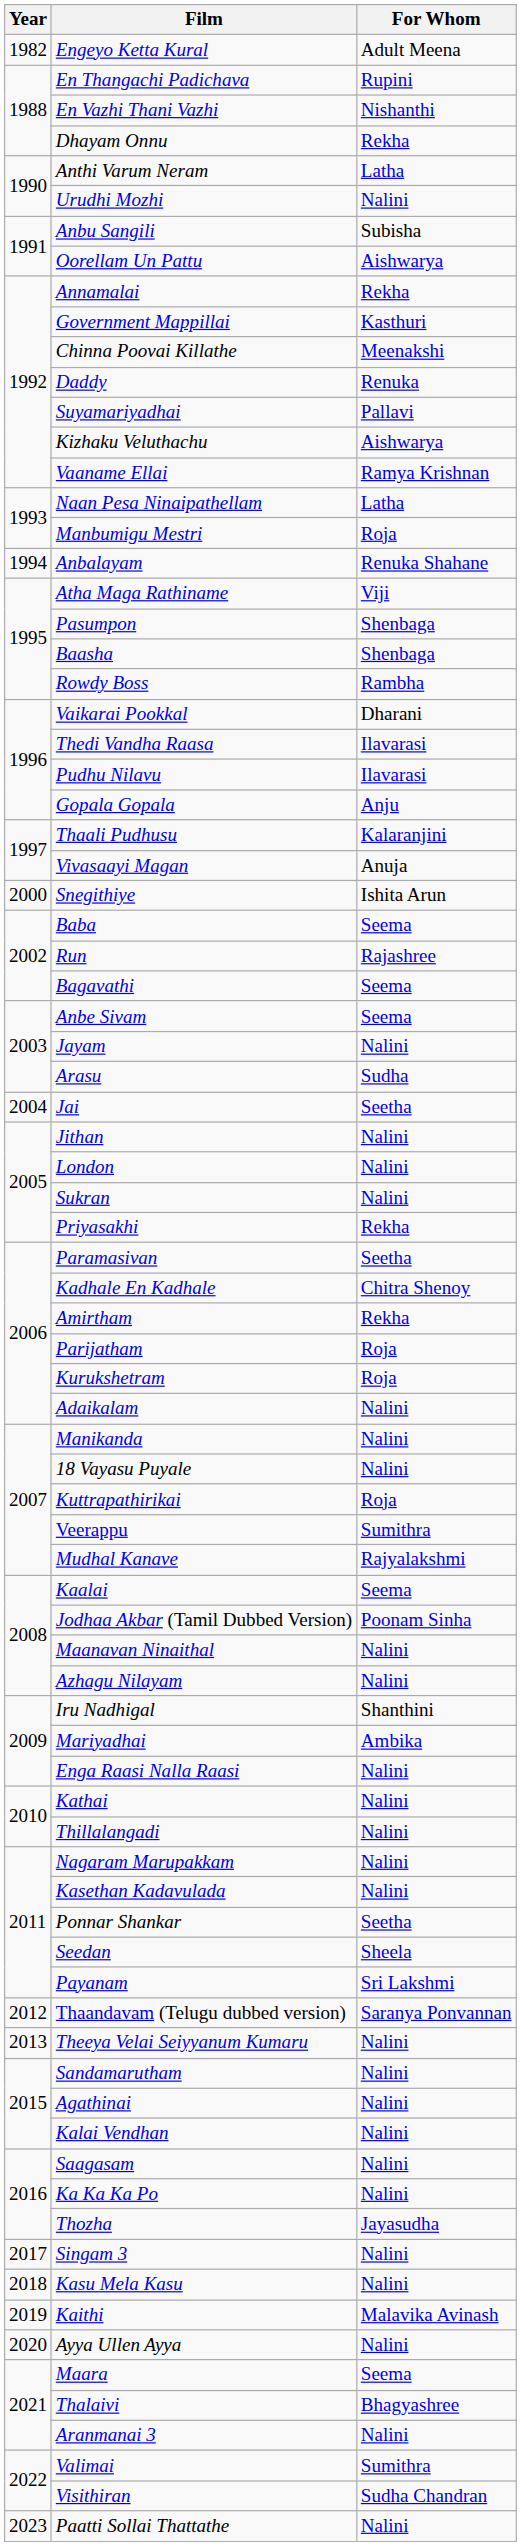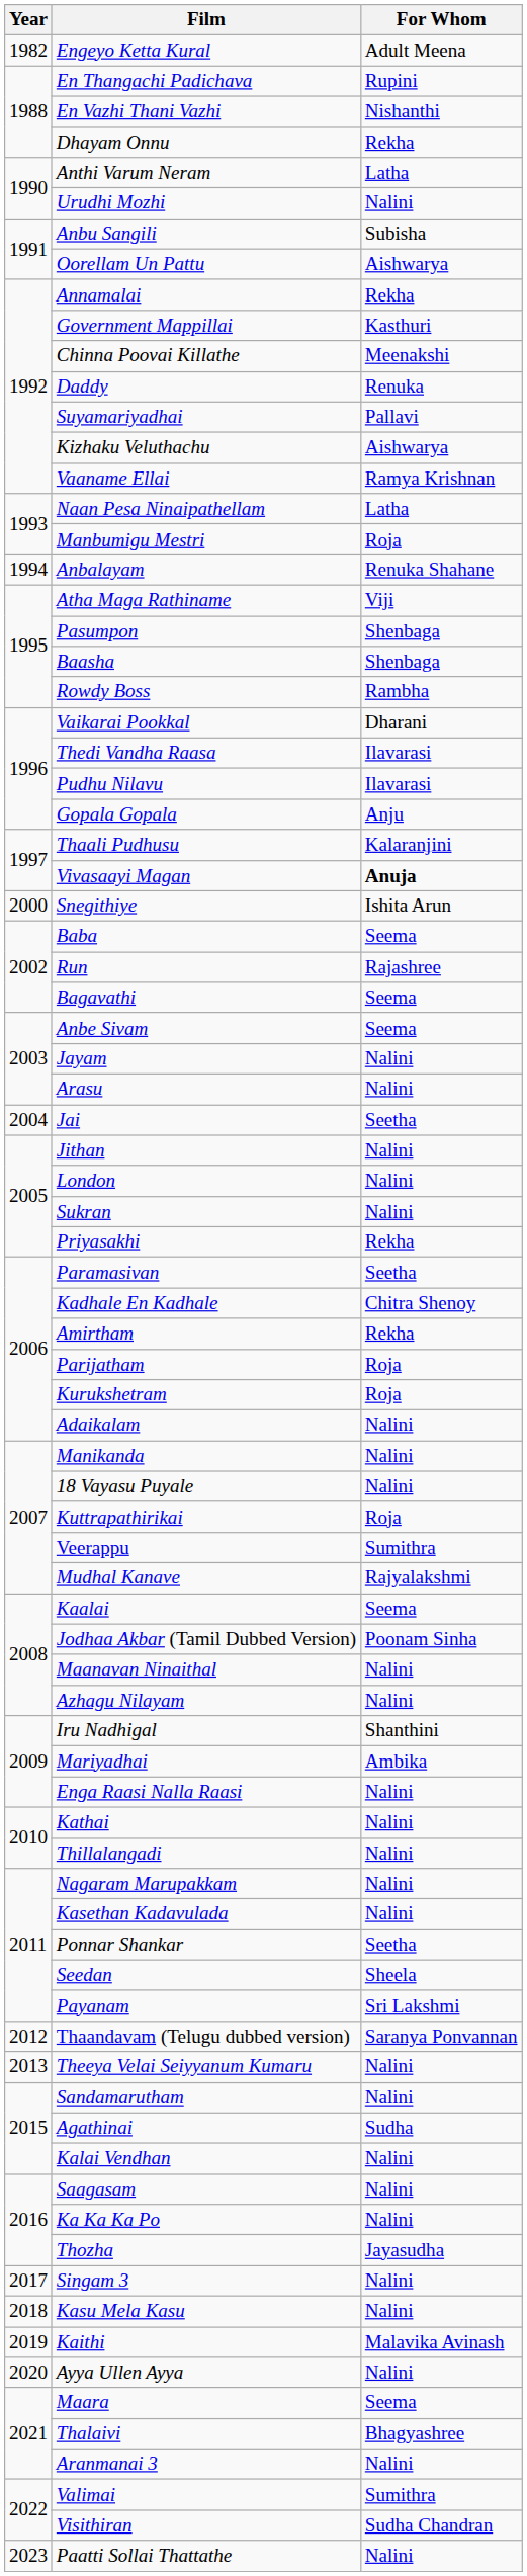 <table class="wikitable sortable">
 <tr>
 <th>Year</th>
 <th>Film</th>
 <th>For Whom</th>
 </tr>
 <tr>
 <td>1982</td>
 <td><em><a href='#'>Engeyo Ketta Kural</a></em></td>
 <td>Adult Meena</td>
 </tr>
 <tr>
 <td rowspan="3">1988</td>
 <td><em><a href='#'>En Thangachi Padichava</a></em></td>
 <td><a href='#'>Rupini</a></td>
 </tr>
 <tr>
 <td><em><a href='#'>En Vazhi Thani Vazhi</a></em></td>
 <td><a href='#'>Nishanthi</a></td>
 </tr>
 <tr>
 <td><em>Dhayam Onnu</em></td>
 <td><a href='#'>Rekha</a></td>
 </tr>
 <tr>
 <td rowspan="2">1990</td>
 <td><em>Anthi Varum Neram</em></td>
 <td><a href='#'>Latha</a></td>
 </tr>
 <tr>
 <td><em><a href='#'>Urudhi Mozhi</a></em></td>
 <td><a href='#'>Nalini</a></td>
 </tr>
 <tr>
 <td rowspan="2">1991</td>
 <td><em><a href='#'>Anbu Sangili</a></em></td>
 <td>Subisha</td>
 </tr>
 <tr>
 <td><em><a href='#'>Oorellam Un Pattu</a></em></td>
 <td><a href='#'>Aishwarya</a></td>
 </tr>
 <tr>
 <td rowspan="7">1992</td>
 <td><em><a href='#'>Annamalai</a></em></td>
 <td><a href='#'>Rekha</a></td>
 </tr>
 <tr>
 <td><em><a href='#'>Government Mappillai</a></em></td>
 <td><a href='#'>Kasthuri</a></td>
 </tr>
 <tr>
 <td><em>Chinna Poovai Killathe</em></td>
 <td><a href='#'>Meenakshi</a></td>
 </tr>
 <tr>
 <td><em><a href='#'>Daddy</a></em></td>
 <td><a href='#'>Renuka</a></td>
 </tr>
 <tr>
 <td><em><a href='#'>Suyamariyadhai</a></em></td>
 <td><a href='#'>Pallavi</a></td>
 </tr>
 <tr>
 <td><em>Kizhaku Veluthachu</em></td>
 <td><a href='#'>Aishwarya</a></td>
 </tr>
 <tr>
 <td><em><a href='#'>Vaaname Ellai</a></em></td>
 <td><a href='#'>Ramya Krishnan</a></td>
 </tr>
 <tr>
 <td rowspan="2">1993</td>
 <td><em><a href='#'>Naan Pesa Ninaipathellam</a></em></td>
 <td><a href='#'>Latha</a></td>
 </tr>
 <tr>
 <td><em><a href='#'>Manbumigu Mestri</a></em></td>
 <td><a href='#'>Roja</a></td>
 </tr>
 <tr>
 <td>1994</td>
 <td><em><a href='#'>Anbalayam</a></em></td>
 <td><a href='#'>Renuka Shahane</a></td>
 </tr>
 <tr>
 <td rowspan="4">1995</td>
 <td><em><a href='#'>Atha Maga Rathiname</a></em></td>
 <td><a href='#'>Viji</a></td>
 </tr>
 <tr>
 <td><em><a href='#'>Pasumpon</a></em></td>
 <td><a href='#'>Shenbaga</a></td>
 </tr>
 <tr>
 <td><a href='#'><em>Baasha</em></a></td>
 <td><a href='#'>Shenbaga</a></td>
 </tr>
 <tr>
 <td><a href='#'><em>Rowdy Boss</em></a></td>
 <td><a href='#'>Rambha</a></td>
 </tr>
 <tr>
 <td rowspan="4">1996</td>
 <td><em><a href='#'>Vaikarai Pookkal</a></em></td>
 <td>Dharani</td>
 </tr>
 <tr>
 <td><em><a href='#'>Thedi Vandha Raasa</a></em></td>
 <td><a href='#'>Ilavarasi</a></td>
 </tr>
 <tr>
 <td><em><a href='#'>Pudhu Nilavu</a></em></td>
 <td><a href='#'>Ilavarasi</a></td>
 </tr>
 <tr>
 <td><em><a href='#'>Gopala Gopala</a></em></td>
 <td><a href='#'>Anju</a></td>
 </tr>
 <tr>
 <td rowspan="2">1997</td>
 <td><em><a href='#'>Thaali Pudhusu</a></em></td>
 <td><a href='#'>Kalaranjini</a></td>
 </tr>
 <tr>
 <td><em><a href='#'>Vivasaayi Magan</a></em></td>
-<td>Anuja</td>
+<td><strong>Anuja</strong></td>
 </tr>
 <tr>
 <td>2000</td>
 <td><em><a href='#'>Snegithiye</a></em></td>
 <td>Ishita Arun</td>
 </tr>
 <tr>
 <td rowspan="3">2002</td>
 <td><em><a href='#'>Baba</a></em></td>
 <td><a href='#'>Seema</a></td>
 </tr>
 <tr>
 <td><em><a href='#'>Run</a></em></td>
 <td><a href='#'>Rajashree</a></td>
 </tr>
 <tr>
 <td><em><a href='#'>Bagavathi</a></em></td>
 <td><a href='#'>Seema</a></td>
 </tr>
 <tr>
 <td rowspan="3">2003</td>
 <td><em><a href='#'>Anbe Sivam</a></em></td>
 <td><a href='#'>Seema</a></td>
 </tr>
 <tr>
 <td><em><a href='#'>Jayam</a></em></td>
 <td><a href='#'>Nalini</a></td>
 </tr>
 <tr>
 <td><em><a href='#'>Arasu</a></em></td>
-<td><a href='#'>Sudha</a></td>
+<td><a href='#'>Nalini</a></td>
 </tr>
 <tr>
 <td>2004</td>
 <td><em><a href='#'>Jai</a></em></td>
 <td><a href='#'>Seetha</a></td>
 </tr>
 <tr>
 <td rowspan="4">2005</td>
 <td><em><a href='#'>Jithan</a></em></td>
 <td><a href='#'>Nalini</a></td>
 </tr>
 <tr>
 <td><em><a href='#'>London</a></em></td>
 <td><a href='#'>Nalini</a></td>
 </tr>
 <tr>
 <td><em><a href='#'>Sukran</a></em></td>
 <td><a href='#'>Nalini</a></td>
 </tr>
 <tr>
 <td><em><a href='#'>Priyasakhi</a></em></td>
 <td><a href='#'>Rekha</a></td>
 </tr>
 <tr>
 <td rowspan="6">2006</td>
 <td><em><a href='#'>Paramasivan</a></em></td>
 <td><a href='#'>Seetha</a></td>
 </tr>
 <tr>
 <td><em><a href='#'>Kadhale En Kadhale</a></em></td>
 <td><a href='#'>Chitra Shenoy</a></td>
 </tr>
 <tr>
 <td><em><a href='#'>Amirtham</a></em></td>
 <td><a href='#'>Rekha</a></td>
 </tr>
 <tr>
 <td><em><a href='#'>Parijatham</a> </em></td>
 <td><a href='#'>Roja</a></td>
 </tr>
 <tr>
 <td><em><a href='#'>Kurukshetram</a></em></td>
 <td><a href='#'>Roja</a></td>
 </tr>
 <tr>
 <td><em><a href='#'>Adaikalam</a></em></td>
 <td><a href='#'>Nalini</a></td>
 </tr>
 <tr>
 <td rowspan="5">2007</td>
 <td><em><a href='#'>Manikanda</a></em></td>
 <td><a href='#'>Nalini</a></td>
 </tr>
 <tr>
 <td><em>18 Vayasu Puyale</em></td>
 <td><a href='#'>Nalini</a></td>
 </tr>
 <tr>
 <td><em><a href='#'>Kuttrapathirikai</a></em></td>
 <td><a href='#'>Roja</a></td>
 </tr>
 <tr>
 <td><a href='#'>Veerappu</a></td>
 <td><a href='#'>Sumithra</a></td>
 </tr>
 <tr>
 <td><em><a href='#'>Mudhal Kanave</a></em></td>
 <td><a href='#'>Rajyalakshmi</a></td>
 </tr>
 <tr>
 <td rowspan="4">2008</td>
 <td><em><a href='#'>Kaalai</a></em></td>
 <td><a href='#'>Seema</a></td>
 </tr>
 <tr>
 <td><em><a href='#'>Jodhaa Akbar</a></em> (Tamil Dubbed Version)</td>
 <td><a href='#'>Poonam Sinha</a></td>
 </tr>
 <tr>
 <td><em><a href='#'>Maanavan Ninaithal</a></em></td>
 <td><a href='#'>Nalini</a></td>
 </tr>
 <tr>
 <td><em><a href='#'>Azhagu Nilayam</a></em></td>
 <td><a href='#'>Nalini</a></td>
 </tr>
 <tr>
 <td rowspan="3">2009</td>
 <td><em>Iru Nadhigal</em></td>
 <td>Shanthini</td>
 </tr>
 <tr>
 <td><em><a href='#'>Mariyadhai</a></em></td>
 <td><a href='#'>Ambika</a></td>
 </tr>
 <tr>
 <td><em><a href='#'>Enga Raasi Nalla Raasi</a></em></td>
 <td><a href='#'>Nalini</a></td>
 </tr>
 <tr>
 <td rowspan="2">2010</td>
 <td><em><a href='#'>Kathai</a></em></td>
 <td><a href='#'>Nalini</a></td>
 </tr>
 <tr>
 <td><em><a href='#'>Thillalangadi</a></em></td>
 <td><a href='#'>Nalini</a></td>
 </tr>
 <tr>
 <td rowspan="5">2011</td>
 <td><em><a href='#'>Nagaram Marupakkam</a></em></td>
 <td><a href='#'>Nalini</a></td>
 </tr>
 <tr>
 <td><em><a href='#'>Kasethan Kadavulada</a></em></td>
 <td><a href='#'>Nalini</a></td>
 </tr>
 <tr>
 <td><em>Ponnar Shankar</em></td>
 <td><a href='#'>Seetha</a></td>
 </tr>
 <tr>
 <td><em><a href='#'>Seedan</a></em></td>
 <td><a href='#'>Sheela</a></td>
 </tr>
 <tr>
 <td><em><a href='#'>Payanam</a></em></td>
 <td><a href='#'>Sri Lakshmi</a></td>
 </tr>
 <tr>
 <td>2012</td>
 <td><a href='#'>Thaandavam</a> (Telugu dubbed version)</td>
 <td><a href='#'>Saranya Ponvannan</a></td>
 </tr>
 <tr>
 <td>2013</td>
 <td><em><a href='#'>Theeya Velai Seiyyanum Kumaru</a></em></td>
 <td><a href='#'>Nalini</a></td>
 </tr>
 <tr>
 <td rowspan="3">2015</td>
 <td><em><a href='#'>Sandamarutham</a></em></td>
 <td><a href='#'>Nalini</a></td>
 </tr>
 <tr>
 <td><em><a href='#'>Agathinai</a></em></td>
-<td><a href='#'>Nalini</a></td>
+<td><a href='#'>Sudha</a></td>
 </tr>
 <tr>
 <td><em><a href='#'>Kalai Vendhan</a></em></td>
 <td><a href='#'>Nalini</a></td>
 </tr>
 <tr>
 <td rowspan="3">2016</td>
 <td><em><a href='#'>Saagasam</a></em></td>
 <td><a href='#'>Nalini</a></td>
 </tr>
 <tr>
 <td><em><a href='#'>Ka Ka Ka Po</a></em></td>
 <td><a href='#'>Nalini</a></td>
 </tr>
 <tr>
 <td><em><a href='#'>Thozha</a></em></td>
 <td><a href='#'>Jayasudha</a></td>
 </tr>
 <tr>
 <td>2017</td>
 <td><em><a href='#'>Singam 3</a></em></td>
 <td><a href='#'>Nalini</a></td>
 </tr>
 <tr>
 <td>2018</td>
 <td><em><a href='#'>Kasu Mela Kasu</a></em></td>
 <td><a href='#'>Nalini</a></td>
 </tr>
 <tr>
 <td>2019</td>
 <td><em><a href='#'>Kaithi</a></em></td>
 <td><a href='#'>Malavika Avinash</a></td>
 </tr>
 <tr>
 <td>2020</td>
 <td><em>Ayya Ullen Ayya</em></td>
 <td><a href='#'>Nalini</a></td>
 </tr>
 <tr>
 <td rowspan="3">2021</td>
 <td><em><a href='#'>Maara</a></em></td>
 <td><a href='#'>Seema</a></td>
 </tr>
 <tr>
 <td><em><a href='#'>Thalaivi</a></em></td>
 <td><a href='#'>Bhagyashree</a></td>
 </tr>
 <tr>
 <td><em><a href='#'>Aranmanai 3</a></em></td>
 <td><a href='#'>Nalini</a></td>
 </tr>
 <tr>
 <td rowspan="2">2022</td>
 <td><em><a href='#'>Valimai</a></em></td>
 <td><a href='#'>Sumithra</a></td>
 </tr>
 <tr>
 <td><em><a href='#'>Visithiran</a></em></td>
 <td><a href='#'>Sudha Chandran</a></td>
 </tr>
 <tr>
 <td>2023</td>
 <td><em>Paatti Sollai Thattathe</em></td>
 <td><a href='#'>Nalini</a></td>
 </tr>
 </table>
